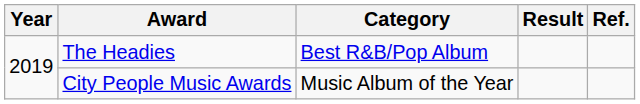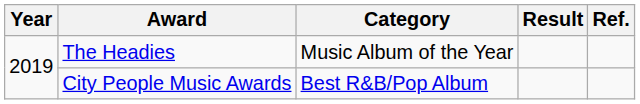 <table class="wikitable sortable">
 <tr>
 <th>Year</th>
 <th>Award</th>
 <th>Category</th>
 <th>Result</th>
 <th>Ref.</th>
 </tr>
 <tr>
 <td rowspan = "2">2019</td>
 <td><a href='#'>The Headies</a></td>
-<td><a href='#'>Best R&B/Pop Album</a></td>
+<td>Music Album of the Year</td>
 <td></td>
 <td></td>
 </tr>
 <tr>
 <td><a href='#'>City People Music Awards</a></td>
-<td>Music Album of the Year</td>
+<td><a href='#'>Best R&B/Pop Album</a></td>
 <td></td>
 <td></td>
 </tr>
 </table>
